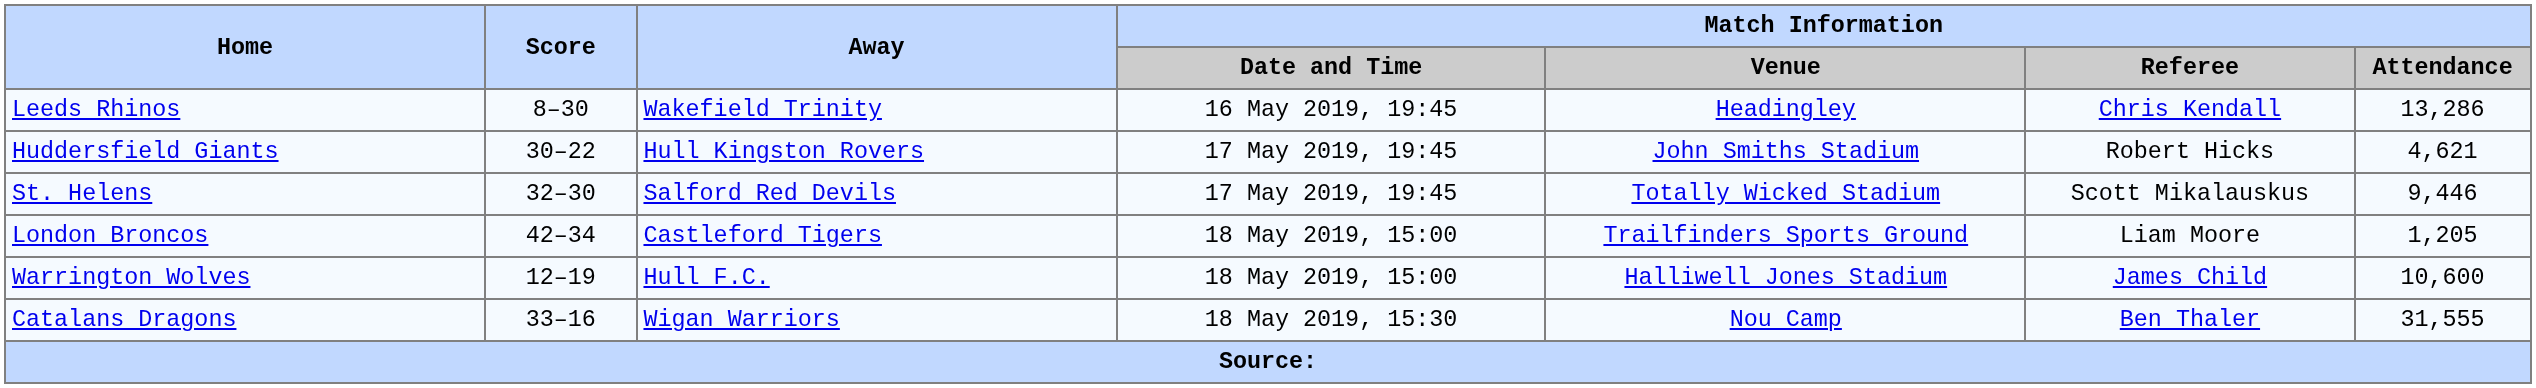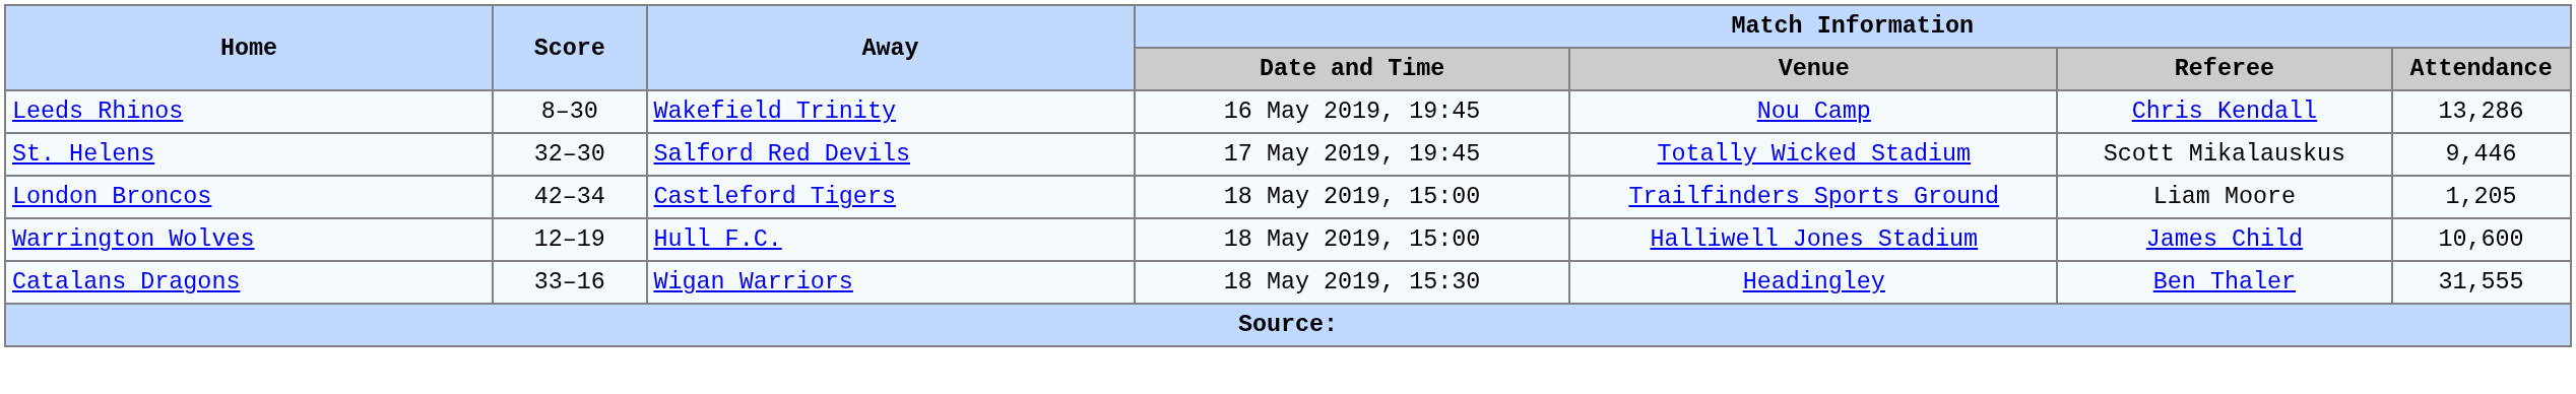 <table border="1" style="border-collapse:collapse; font-size:90%; text-align:center;" cellpadding="3" cellspacing="0" width="100%">
 <tr bgcolor="#C1D8FF">
 <th rowspan="2" width="19%">Home</th>
 <th rowspan="2" width="6%">Score</th>
 <th rowspan="2" width="19%">Away</th>
 <th colspan="4">Match Information</th>
 </tr>
 <tr bgcolor="#CCCCCC">
 <th width="17%">Date and Time</th>
 <th width="19%">Venue</th>
 <th width="13%">Referee</th>
 <th width="7%">Attendance</th>
 </tr>
 <tr bgcolor="#F5FAFF">
 <td align="left"> <a href='#'>Leeds Rhinos</a></td>
 <td>8–30</td>
 <td align="left"> <a href='#'>Wakefield Trinity</a></td>
 <td>16 May 2019, 19:45</td>
-<td><a href='#'>Headingley</a></td>
+<td><a href='#'>Nou Camp</a></td>
 <td><a href='#'>Chris Kendall</a></td>
 <td>13,286</td>
-</tr>
-<tr bgcolor="#F5FAFF">
-<td align="left"> <a href='#'>Huddersfield Giants</a></td>
-<td>30–22</td>
-<td align="left"> <a href='#'>Hull Kingston Rovers</a></td>
-<td>17 May 2019, 19:45</td>
-<td><a href='#'>John Smiths Stadium</a></td>
-<td>Robert Hicks</td>
-<td>4,621</td>
 </tr>
 <tr bgcolor="#F5FAFF">
 <td align="left"> <a href='#'>St. Helens</a></td>
 <td>32–30</td>
 <td align="left"> <a href='#'>Salford Red Devils</a></td>
 <td>17 May 2019, 19:45</td>
 <td><a href='#'>Totally Wicked Stadium</a></td>
 <td>Scott Mikalauskus</td>
 <td>9,446</td>
 </tr>
 <tr bgcolor="#F5FAFF">
 <td align="left"> <a href='#'>London Broncos</a></td>
 <td>42–34</td>
 <td align="left"> <a href='#'>Castleford Tigers</a></td>
 <td>18 May 2019, 15:00</td>
 <td><a href='#'>Trailfinders Sports Ground</a></td>
 <td>Liam Moore</td>
 <td>1,205</td>
 </tr>
 <tr bgcolor="#F5FAFF">
 <td align="left"> <a href='#'>Warrington Wolves</a></td>
 <td>12–19</td>
 <td align="left"> <a href='#'>Hull F.C.</a></td>
 <td>18 May 2019, 15:00</td>
 <td><a href='#'>Halliwell Jones Stadium</a></td>
 <td><a href='#'>James Child</a></td>
 <td>10,600</td>
 </tr>
 <tr bgcolor="#F5FAFF">
 <td align="left"> <a href='#'>Catalans Dragons</a></td>
 <td>33–16</td>
 <td align="left"> <a href='#'>Wigan Warriors</a></td>
 <td>18 May 2019, 15:30</td>
-<td><a href='#'>Nou Camp</a></td>
+<td><a href='#'>Headingley</a></td>
 <td><a href='#'>Ben Thaler</a></td>
 <td>31,555</td>
 </tr>
 <tr style="background:#c1d8ff;">
 <th colspan="7">Source:</th>
 </tr>
 </table>
